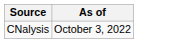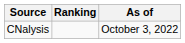 <table class="wikitable" style="text-align:center">
 <tr>
 <th>Source</th>
+<th>Ranking</th>
 <th>As of</th>
 </tr>
 <tr>
 <td align=left>CNalysis</td>
+<td></td>
 <td>October 3, 2022</td>
 </tr>
 </table>
